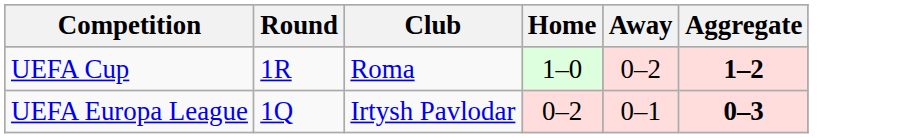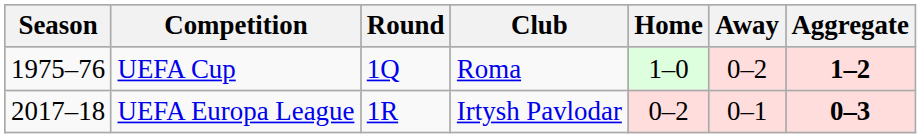 <table class="wikitable" style="text-align:left">
 <tr>
+<th>Season</th>
 <th>Competition</th>
 <th>Round</th>
 <th>Club</th>
 <th>Home</th>
 <th>Away</th>
 <th>Aggregate</th>
 </tr>
 <tr>
+<td>1975–76</td>
 <td><a href='#'>UEFA Cup</a></td>
-<td><a href='#'>1R</a></td>
+<td><a href='#'>1Q</a></td>
 <td> <a href='#'>Roma</a></td>
 <td bgcolor="#ddffdd" style="text-align:center;">1–0</td>
 <td bgcolor="#ffdddd" style="text-align:center;">0–2</td>
 <td bgcolor="#ffdddd" style="text-align:center;"><strong>1–2</strong></td>
 </tr>
 <tr>
+<td>2017–18</td>
 <td><a href='#'>UEFA Europa League</a></td>
-<td><a href='#'>1Q</a></td>
+<td><a href='#'>1R</a></td>
 <td> <a href='#'>Irtysh Pavlodar</a></td>
 <td bgcolor="#ffdddd" style="text-align:center;">0–2</td>
 <td bgcolor="#ffdddd" style="text-align:center;">0–1</td>
 <td bgcolor="#ffdddd" style="text-align:center;"><strong>0–3</strong></td>
 </tr>
 </table>
